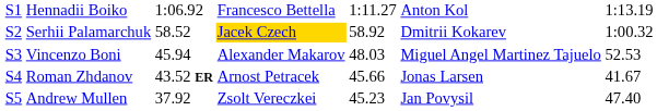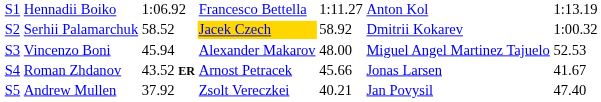 <table>
 <tr>
 <td><a href='#'>S1</a></td>
 <td><a href='#'>Hennadii Boiko</a><br></td>
 <td>1:06.92</td>
 <td><a href='#'>Francesco Bettella</a><br></td>
 <td>1:11.27</td>
 <td><a href='#'>Anton Kol</a><br></td>
 <td>1:13.19</td>
 </tr>
 <tr>
 <td><a href='#'>S2</a></td>
 <td><a href='#'>Serhii Palamarchuk</a><br></td>
 <td>58.52</td>
 <td style="background: gold;"><a href='#'>Jacek Czech</a><br></td>
 <td>58.92</td>
 <td><a href='#'>Dmitrii Kokarev</a><br></td>
 <td>1:00.32</td>
 </tr>
 <tr>
 <td><a href='#'>S3</a></td>
 <td><a href='#'>Vincenzo Boni</a><br></td>
 <td>45.94</td>
 <td><a href='#'>Alexander Makarov</a><br></td>
-<td>48.03</td>
+<td>48.00</td>
 <td><a href='#'>Miguel Angel Martinez Tajuelo</a><br></td>
 <td>52.53</td>
 </tr>
 <tr>
 <td><a href='#'>S4</a></td>
 <td><a href='#'>Roman Zhdanov</a><br></td>
 <td>43.52 <small><strong>ER</strong></small></td>
 <td><a href='#'>Arnost Petracek</a><br></td>
 <td>45.66</td>
 <td><a href='#'>Jonas Larsen</a><br></td>
 <td>41.67</td>
 </tr>
 <tr>
 <td><a href='#'>S5</a></td>
 <td><a href='#'>Andrew Mullen</a><br></td>
 <td>37.92</td>
 <td><a href='#'>Zsolt Vereczkei</a><br></td>
-<td>45.23</td>
+<td>40.21</td>
 <td><a href='#'>Jan Povysil</a><br></td>
 <td>47.40</td>
 </tr>
 </table>
